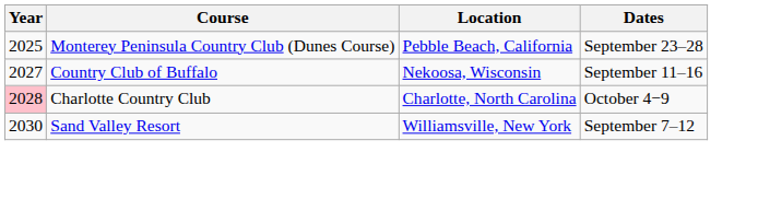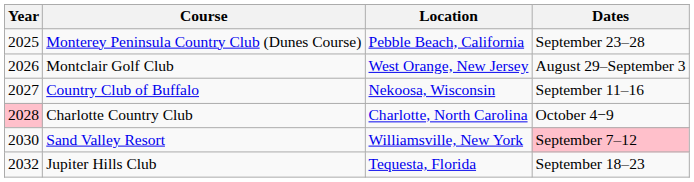 <table class=wikitable>
 <tr>
 <th>Year</th>
 <th>Course</th>
 <th>Location</th>
 <th>Dates</th>
 </tr>
 <tr>
 <td align=center>2025</td>
 <td><a href='#'>Monterey Peninsula Country Club</a> (Dunes Course)</td>
 <td><a href='#'>Pebble Beach, California</a></td>
 <td>September 23–28</td>
+</tr>
+<tr>
+<td align=center>2026</td>
+<td>Montclair Golf Club</td>
+<td><a href='#'>West Orange, New Jersey</a></td>
+<td>August 29–September 3</td>
 </tr>
 <tr>
 <td align=center>2027</td>
 <td><a href='#'>Country Club of Buffalo</a></td>
 <td><a href='#'>Nekoosa, Wisconsin</a></td>
 <td>September 11–16</td>
 </tr>
 <tr>
 <td align=center style="background: pink;">2028</td>
 <td>Charlotte Country Club</td>
 <td><a href='#'>Charlotte, North Carolina</a></td>
 <td>October 4−9</td>
 </tr>
 <tr>
 <td align=center>2030</td>
 <td><a href='#'>Sand Valley Resort</a></td>
 <td><a href='#'>Williamsville, New York</a></td>
-<td>September 7–12</td>
+<td style="background: pink;">September 7–12</td>
+</tr>
+<tr>
+<td align=center>2032</td>
+<td>Jupiter Hills Club</td>
+<td><a href='#'>Tequesta, Florida</a></td>
+<td>September 18–23</td>
 </tr>
 </table>
